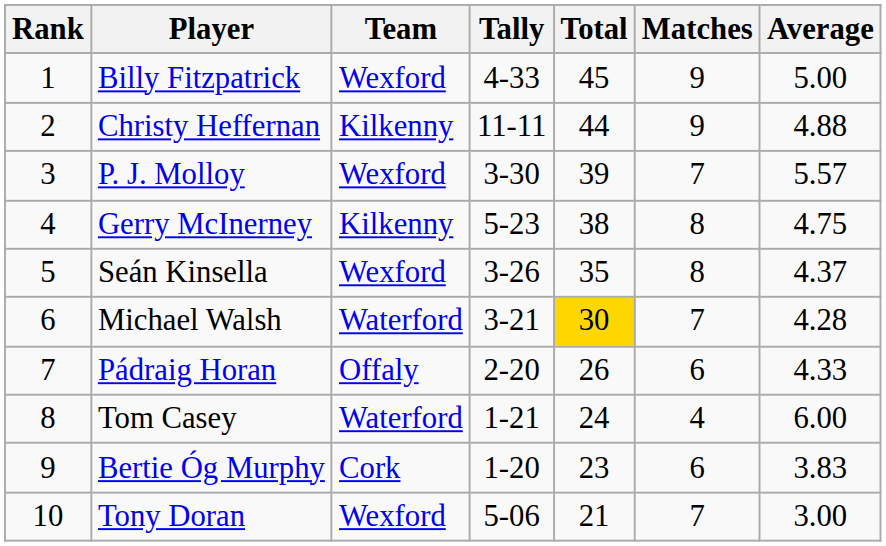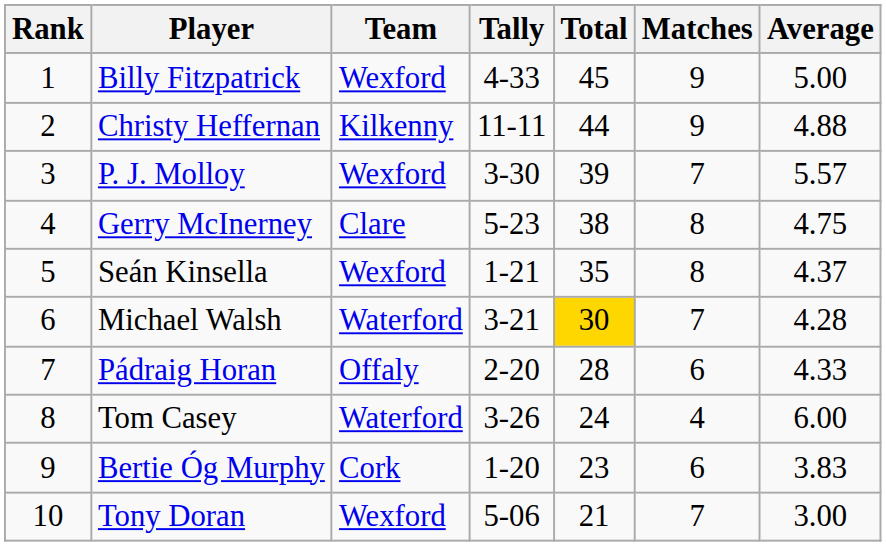 <table class="wikitable">
 <tr>
 <th>Rank</th>
 <th>Player</th>
 <th>Team</th>
 <th>Tally</th>
 <th>Total</th>
 <th>Matches</th>
 <th>Average</th>
 </tr>
 <tr>
 <td rowspan=1 align=center>1</td>
 <td><a href='#'>Billy Fitzpatrick</a></td>
 <td><a href='#'>Wexford</a></td>
 <td align=center>4-33</td>
 <td align=center>45</td>
 <td align=center>9</td>
 <td align=center>5.00</td>
 </tr>
 <tr>
 <td rowspan=1 align=center>2</td>
 <td><a href='#'>Christy Heffernan</a></td>
 <td><a href='#'>Kilkenny</a></td>
 <td align=center>11-11</td>
 <td align=center>44</td>
 <td align=center>9</td>
 <td align=center>4.88</td>
 </tr>
 <tr>
 <td rowspan=1 align=center>3</td>
 <td><a href='#'>P. J. Molloy</a></td>
 <td><a href='#'>Wexford</a></td>
 <td align=center>3-30</td>
 <td align=center>39</td>
 <td align=center>7</td>
 <td align=center>5.57</td>
 </tr>
 <tr>
 <td rowspan=1 align=center>4</td>
 <td><a href='#'>Gerry McInerney</a></td>
-<td><a href='#'>Kilkenny</a></td>
+<td><a href='#'>Clare</a></td>
 <td align=center>5-23</td>
 <td align=center>38</td>
 <td align=center>8</td>
 <td align=center>4.75</td>
 </tr>
 <tr>
 <td rowspan=1 align=center>5</td>
 <td>Seán Kinsella</td>
 <td><a href='#'>Wexford</a></td>
-<td align=center>3-26</td>
+<td align=center>1-21</td>
 <td align=center>35</td>
 <td align=center>8</td>
 <td align=center>4.37</td>
 </tr>
 <tr>
 <td rowspan=1 align=center>6</td>
 <td>Michael Walsh</td>
 <td><a href='#'>Waterford</a></td>
 <td align=center>3-21</td>
 <td align=center style="background: gold;">30</td>
 <td align=center>7</td>
 <td align=center>4.28</td>
 </tr>
 <tr>
 <td rowspan=1 align=center>7</td>
 <td><a href='#'>Pádraig Horan</a></td>
 <td><a href='#'>Offaly</a></td>
 <td align=center>2-20</td>
-<td align=center>26</td>
+<td align=center>28</td>
 <td align=center>6</td>
 <td align=center>4.33</td>
 </tr>
 <tr>
 <td rowspan=1 align=center>8</td>
 <td>Tom Casey</td>
 <td><a href='#'>Waterford</a></td>
-<td align=center>1-21</td>
+<td align=center>3-26</td>
 <td align=center>24</td>
 <td align=center>4</td>
 <td align=center>6.00</td>
 </tr>
 <tr>
 <td rowspan=1 align=center>9</td>
 <td><a href='#'>Bertie Óg Murphy</a></td>
 <td><a href='#'>Cork</a></td>
 <td align=center>1-20</td>
 <td align=center>23</td>
 <td align=center>6</td>
 <td align=center>3.83</td>
 </tr>
 <tr>
 <td rowspan=1 align=center>10</td>
 <td><a href='#'>Tony Doran</a></td>
 <td><a href='#'>Wexford</a></td>
 <td align=center>5-06</td>
 <td align=center>21</td>
 <td align=center>7</td>
 <td align=center>3.00</td>
 </tr>
 </table>
